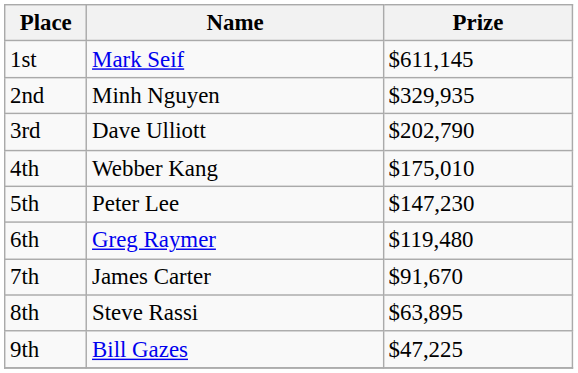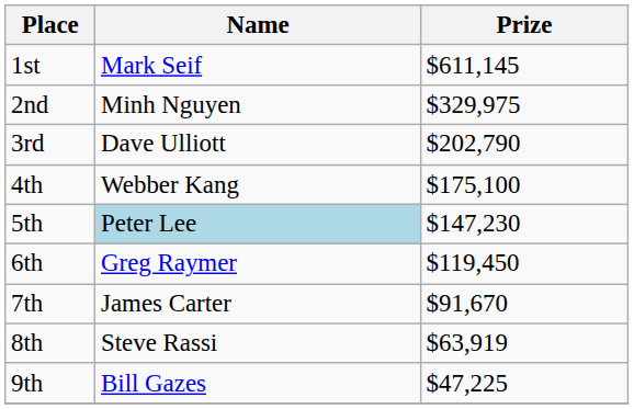 <table class="wikitable">
 <tr>
 <th width="50">Place</th>
 <th width="200">Name</th>
 <th width="125">Prize</th>
 </tr>
 <tr>
 <td>1st</td>
 <td><a href='#'>Mark Seif</a></td>
 <td>$611,145</td>
 </tr>
 <tr>
 <td>2nd</td>
 <td>Minh Nguyen</td>
-<td>$329,935</td>
+<td>$329,975</td>
 </tr>
 <tr>
 <td>3rd</td>
 <td>Dave Ulliott</td>
 <td>$202,790</td>
 </tr>
 <tr>
 <td>4th</td>
 <td>Webber Kang</td>
-<td>$175,010</td>
+<td>$175,100</td>
 </tr>
 <tr>
 <td>5th</td>
-<td>Peter Lee</td>
+<td style="background: lightblue;">Peter Lee</td>
 <td>$147,230</td>
 </tr>
 <tr>
 <td>6th</td>
 <td><a href='#'>Greg Raymer</a></td>
-<td>$119,480</td>
+<td>$119,450</td>
 </tr>
 <tr>
 <td>7th</td>
 <td>James Carter</td>
 <td>$91,670</td>
 </tr>
 <tr>
 <td>8th</td>
 <td>Steve Rassi</td>
-<td>$63,895</td>
+<td>$63,919</td>
 </tr>
 <tr>
 <td>9th</td>
 <td><a href='#'>Bill Gazes</a></td>
 <td>$47,225</td>
 </tr>
 <tr>
 </tr>
 </table>
